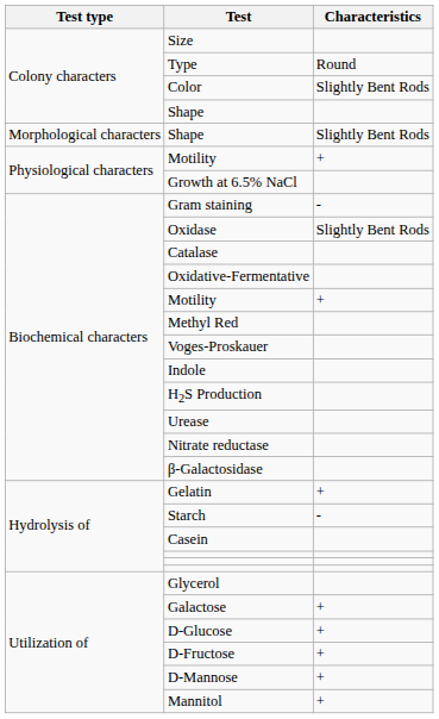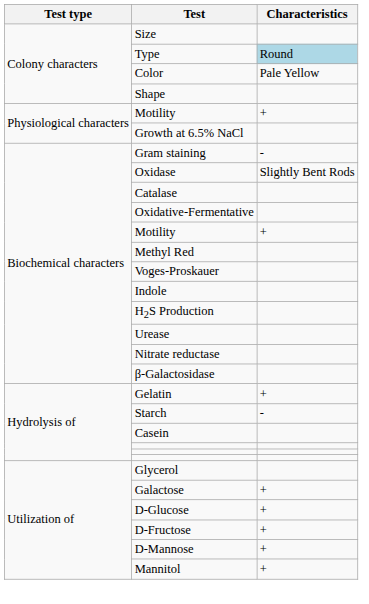 <table class="wikitable">
 <tr>
 <th>Test type</th>
 <th>Test</th>
 <th>Characteristics</th>
 </tr>
 <tr>
 <td rowspan="4">Colony characters</td>
 <td>Size</td>
 <td></td>
 </tr>
 <tr>
 <td>Type</td>
-<td>Round</td>
+<td style="background: lightblue;">Round</td>
 </tr>
 <tr>
 <td>Color</td>
-<td>Slightly Bent Rods</td>
+<td>Pale Yellow</td>
 </tr>
 <tr>
 <td>Shape</td>
 <td></td>
-</tr>
-<tr>
-<td>Morphological characters</td>
-<td>Shape</td>
-<td>Slightly Bent Rods</td>
 </tr>
 <tr>
 <td rowspan="2">Physiological characters</td>
 <td>Motility</td>
 <td>+</td>
 </tr>
 <tr>
 <td>Growth at 6.5% NaCl</td>
 <td></td>
 </tr>
 <tr>
 <td rowspan="12">Biochemical characters</td>
 <td>Gram staining</td>
 <td>-</td>
 </tr>
 <tr>
 <td>Oxidase</td>
 <td>Slightly Bent Rods</td>
 </tr>
 <tr>
 <td>Catalase</td>
 <td></td>
 </tr>
 <tr>
 <td>Oxidative-Fermentative</td>
 <td></td>
 </tr>
 <tr>
 <td>Motility</td>
 <td>+</td>
 </tr>
 <tr>
 <td>Methyl Red</td>
 <td></td>
 </tr>
 <tr>
 <td>Voges-Proskauer</td>
 <td></td>
 </tr>
 <tr>
 <td>Indole</td>
 <td></td>
 </tr>
 <tr>
 <td>H<sub>2</sub>S Production</td>
 <td></td>
 </tr>
 <tr>
 <td>Urease</td>
 <td></td>
 </tr>
 <tr>
 <td>Nitrate reductase</td>
 <td></td>
 </tr>
 <tr>
 <td>β-Galactosidase</td>
 <td></td>
 </tr>
 <tr>
 <td rowspan="6">Hydrolysis of</td>
 <td>Gelatin</td>
 <td>+</td>
 </tr>
 <tr>
 <td>Starch</td>
 <td>-</td>
 </tr>
 <tr>
 <td>Casein</td>
 <td></td>
 </tr>
 <tr>
 <td></td>
 <td></td>
 </tr>
 <tr>
 <td></td>
 <td></td>
 </tr>
 <tr>
 <td></td>
 <td></td>
 </tr>
 <tr>
 <td rowspan="6">Utilization of</td>
 <td>Glycerol</td>
 <td></td>
 </tr>
 <tr>
 <td>Galactose</td>
 <td>+</td>
 </tr>
 <tr>
 <td>D-Glucose</td>
 <td>+</td>
 </tr>
 <tr>
 <td>D-Fructose</td>
 <td>+</td>
 </tr>
 <tr>
 <td>D-Mannose</td>
 <td>+</td>
 </tr>
 <tr>
 <td>Mannitol</td>
 <td>+</td>
 </tr>
 </table>
